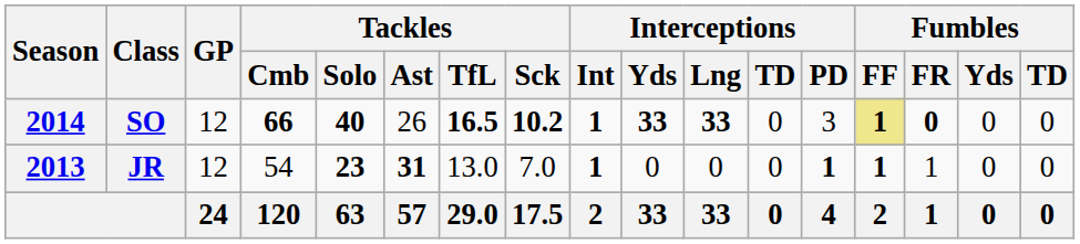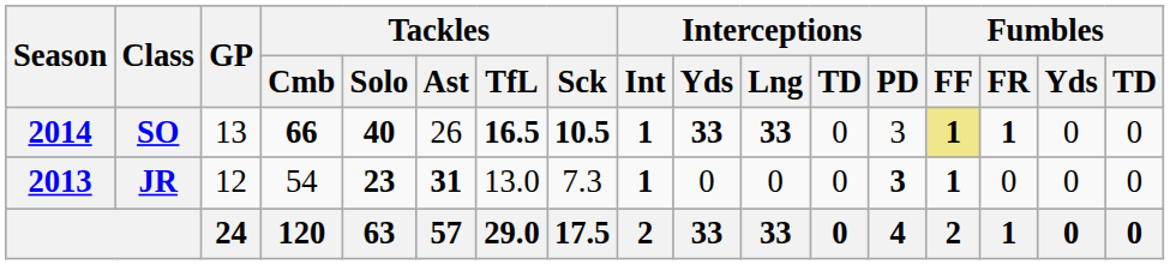 <table class=wikitable style="text-align:center;">
 <tr>
 <th rowspan="2">Season</th>
 <th rowspan="2">Class</th>
 <th rowspan="2">GP</th>
 <th colspan="5">Tackles</th>
 <th colspan="5">Interceptions</th>
 <th colspan="4">Fumbles</th>
 </tr>
 <tr>
 <th>Cmb</th>
 <th>Solo</th>
 <th>Ast</th>
 <th>TfL</th>
 <th>Sck</th>
 <th>Int</th>
 <th>Yds</th>
 <th>Lng</th>
 <th>TD</th>
 <th>PD</th>
 <th>FF</th>
 <th>FR</th>
 <th>Yds</th>
 <th>TD</th>
 </tr>
 <tr>
 <th><a href='#'>2014</a></th>
 <th><a href='#'>SO</a></th>
-<td>12</td>
+<td>13</td>
 <td><strong>66</strong></td>
 <td><strong>40</strong></td>
 <td>26</td>
 <td><strong>16.5</strong></td>
-<td><strong>10.2</strong></td>
+<td><strong>10.5</strong></td>
 <td><strong>1</strong></td>
 <td><strong>33</strong></td>
 <td><strong>33</strong></td>
 <td>0</td>
 <td>3</td>
 <td style="background: khaki;"><strong>1</strong></td>
-<td><strong>0</strong></td>
+<td><strong>1</strong></td>
 <td>0</td>
 <td>0</td>
 </tr>
 <tr>
 <th><a href='#'>2013</a></th>
 <th><a href='#'>JR</a></th>
 <td>12</td>
 <td>54</td>
 <td><strong>23</strong></td>
 <td><strong>31</strong></td>
 <td>13.0</td>
-<td>7.0</td>
+<td>7.3</td>
 <td><strong>1</strong></td>
 <td>0</td>
 <td>0</td>
 <td>0</td>
+<td><strong>3</strong></td>
 <td><strong>1</strong></td>
-<td><strong>1</strong></td>
-<td>1</td>
+<td>0</td>
 <td>0</td>
 <td>0</td>
 </tr>
 <tr>
 <th colspan="2"></th>
 <th>24</th>
 <th>120</th>
 <th>63</th>
 <th>57</th>
 <th>29.0</th>
 <th>17.5</th>
 <th>2</th>
 <th>33</th>
 <th>33</th>
 <th>0</th>
 <th>4</th>
 <th>2</th>
 <th>1</th>
 <th>0</th>
 <th>0</th>
 </tr>
 </table>
